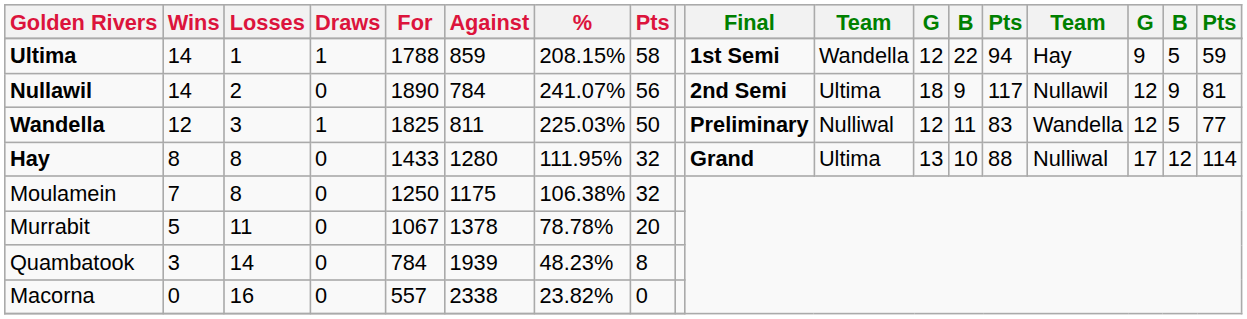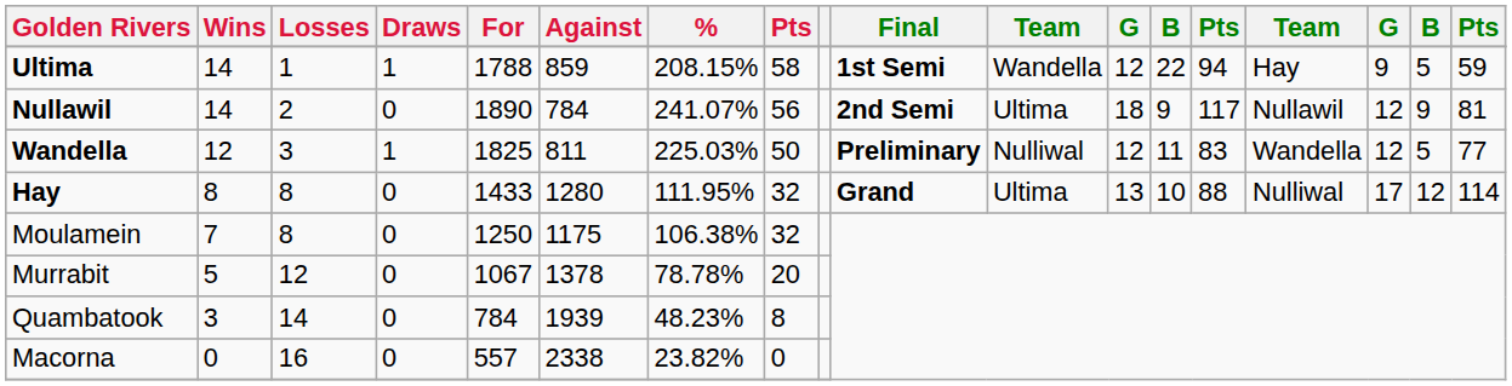 <table style="font-size: 85%; text-align: left;" class="wikitable">
 <tr>
 <th style="color:crimson">Golden Rivers</th>
 <th style="color:crimson">Wins</th>
 <th style="color:crimson">Losses</th>
 <th style="color:crimson">Draws</th>
 <th style="color:crimson">For</th>
 <th style="color:crimson">Against</th>
 <th style="color:crimson">%</th>
 <th style="color:crimson">Pts</th>
 <th></th>
 <th style="color:green">Final</th>
 <th style="color:green">Team</th>
 <th style="color:green">G</th>
 <th style="color:green">B</th>
 <th style="color:green">Pts</th>
 <th style="color:green">Team</th>
 <th style="color:green">G</th>
 <th style="color:green">B</th>
 <th style="color:green">Pts</th>
 </tr>
 <tr>
 </tr>
 <tr>
 </tr>
 <tr>
 <td><strong>	Ultima	</strong></td>
 <td>14</td>
 <td>1</td>
 <td>1</td>
 <td>1788</td>
 <td>859</td>
 <td>208.15%</td>
 <td>58</td>
 <td></td>
 <td><strong>1st Semi</strong></td>
 <td>Wandella</td>
 <td>12</td>
 <td>22</td>
 <td>94</td>
 <td>Hay</td>
 <td>9</td>
 <td>5</td>
 <td>59</td>
 </tr>
 <tr>
 <td><strong>	Nullawil	</strong></td>
 <td>14</td>
 <td>2</td>
 <td>0</td>
 <td>1890</td>
 <td>784</td>
 <td>241.07%</td>
 <td>56</td>
 <td></td>
 <td><strong>2nd Semi</strong></td>
 <td>Ultima</td>
 <td>18</td>
 <td>9</td>
 <td>117</td>
 <td>Nullawil</td>
 <td>12</td>
 <td>9</td>
 <td>81</td>
 </tr>
 <tr>
 <td><strong>	Wandella	</strong></td>
 <td>12</td>
 <td>3</td>
 <td>1</td>
 <td>1825</td>
 <td>811</td>
 <td>225.03%</td>
 <td>50</td>
 <td></td>
 <td><strong>Preliminary</strong></td>
 <td>Nulliwal</td>
 <td>12</td>
 <td>11</td>
 <td>83</td>
 <td>Wandella</td>
 <td>12</td>
 <td>5</td>
 <td>77</td>
 </tr>
 <tr>
 <td><strong>	Hay	</strong></td>
 <td>8</td>
 <td>8</td>
 <td>0</td>
 <td>1433</td>
 <td>1280</td>
 <td>111.95%</td>
 <td>32</td>
 <td></td>
 <td><strong>Grand</strong></td>
 <td>Ultima</td>
 <td>13</td>
 <td>10</td>
 <td>88</td>
 <td>Nulliwal</td>
 <td>17</td>
 <td>12</td>
 <td>114</td>
 </tr>
 <tr>
 <td>Moulamein</td>
 <td>7</td>
 <td>8</td>
 <td>0</td>
 <td>1250</td>
 <td>1175</td>
 <td>106.38%</td>
 <td>32</td>
 <td></td>
 </tr>
 <tr>
 <td>Murrabit</td>
 <td>5</td>
-<td>11</td>
+<td>12</td>
 <td>0</td>
 <td>1067</td>
 <td>1378</td>
 <td>78.78%</td>
 <td>20</td>
 <td></td>
 </tr>
 <tr>
 <td>Quambatook</td>
 <td>3</td>
 <td>14</td>
 <td>0</td>
 <td>784</td>
 <td>1939</td>
 <td>48.23%</td>
 <td>8</td>
 <td></td>
 </tr>
 <tr>
 <td>Macorna</td>
 <td>0</td>
 <td>16</td>
 <td>0</td>
 <td>557</td>
 <td>2338</td>
 <td>23.82%</td>
 <td>0</td>
 <td></td>
 </tr>
 <tr>
 </tr>
 </table>
